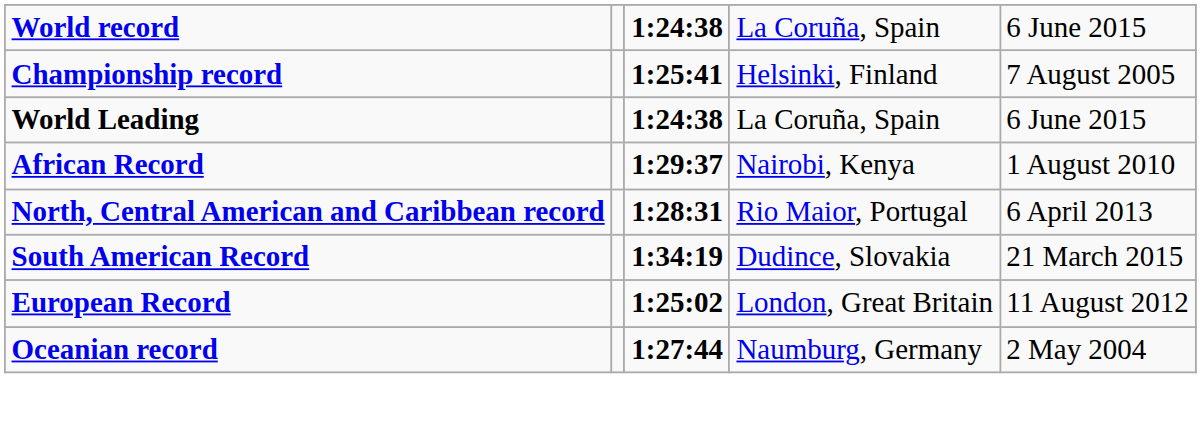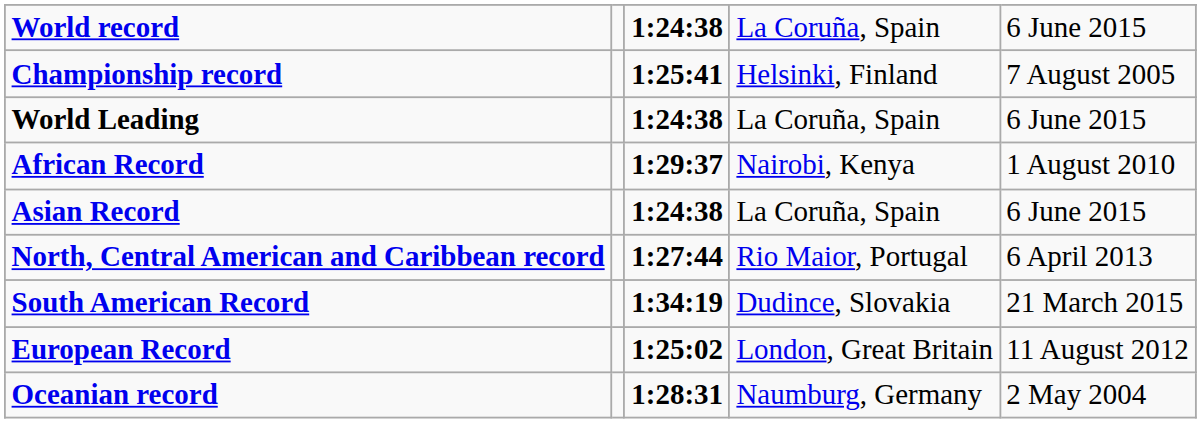 <table class="wikitable">
 <tr>
 <td><strong><a href='#'>World record</a></strong></td>
 <td></td>
 <td><strong>1:24:38</strong></td>
 <td><a href='#'>La Coruña</a>, Spain</td>
 <td>6 June 2015</td>
 </tr>
 <tr>
 <td><strong><a href='#'>Championship record</a></strong></td>
 <td></td>
 <td><strong>1:25:41</strong></td>
 <td><a href='#'>Helsinki</a>, Finland</td>
 <td>7 August 2005</td>
 </tr>
 <tr>
 <td><strong>World Leading</strong></td>
 <td></td>
 <td><strong>1:24:38</strong></td>
 <td>La Coruña, Spain</td>
 <td>6 June 2015</td>
 </tr>
 <tr>
 <td><strong><a href='#'>African Record</a></strong></td>
 <td></td>
 <td><strong>1:29:37</strong></td>
 <td><a href='#'>Nairobi</a>, Kenya</td>
 <td>1 August 2010</td>
 </tr>
 <tr>
+<td><strong><a href='#'>Asian Record</a></strong></td>
+<td></td>
+<td><strong>1:24:38</strong></td>
+<td>La Coruña, Spain</td>
+<td>6 June 2015</td>
+</tr>
+<tr>
 <td><strong><a href='#'>North, Central American and Caribbean record</a></strong></td>
 <td></td>
-<td><strong>1:28:31</strong></td>
+<td><strong>1:27:44</strong></td>
 <td><a href='#'>Rio Maior</a>, Portugal</td>
 <td>6 April 2013</td>
 </tr>
 <tr>
 <td><strong><a href='#'>South American Record</a></strong></td>
 <td></td>
 <td><strong>1:34:19</strong></td>
 <td><a href='#'>Dudince</a>, Slovakia</td>
 <td>21 March 2015</td>
 </tr>
 <tr>
 <td><strong><a href='#'>European Record</a></strong></td>
 <td></td>
 <td><strong>1:25:02</strong></td>
 <td><a href='#'>London</a>, Great Britain</td>
 <td>11 August 2012</td>
 </tr>
 <tr>
 <td><strong><a href='#'>Oceanian record</a></strong></td>
 <td></td>
-<td><strong>1:27:44</strong></td>
+<td><strong>1:28:31</strong></td>
 <td><a href='#'>Naumburg</a>, Germany</td>
 <td>2 May 2004</td>
 </tr>
 </table>
